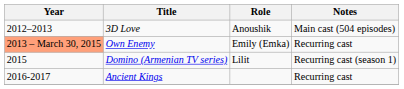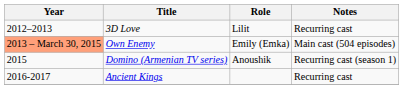 <table class="wikitable sortable plainrowheaders">
 <tr>
 <th>Year</th>
 <th>Title</th>
 <th>Role</th>
 <th class="unsortable">Notes</th>
 </tr>
 <tr>
 <td>2012–2013</td>
 <td><em>3D Love</em></td>
-<td>Anoushik</td>
-<td>Main cast (504 episodes)</td>
+<td>Lilit</td>
+<td>Recurring cast</td>
 </tr>
 <tr>
 <td style="background: lightsalmon;">2013 – March 30, 2015</td>
 <td><em><a href='#'>Own Enemy</a></em></td>
 <td>Emily (Emka)</td>
-<td>Recurring cast</td>
+<td>Main cast (504 episodes)</td>
 </tr>
 <tr>
 <td>2015</td>
 <td><em><a href='#'>Domino (Armenian TV series)</a></em></td>
-<td>Lilit</td>
+<td>Anoushik</td>
 <td>Recurring cast (season 1)</td>
 </tr>
 <tr>
 <td>2016-2017</td>
 <td><em><a href='#'>Ancient Kings</a></em></td>
 <td></td>
 <td>Recurring cast</td>
 </tr>
 <tr>
 </tr>
 </table>
